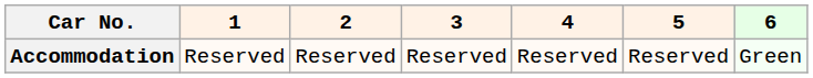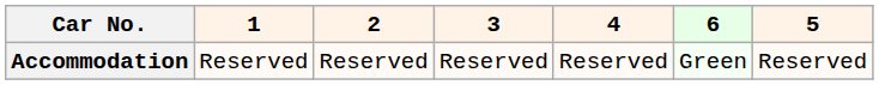 <table class="wikitable">
 <tr>
 <th>Car No.</th>
 <th style="background: #FFF2E6">1</th>
 <th style="background: #FFF2E6">2</th>
 <th style="background: #FFF2E6">3</th>
 <th style="background: #FFF2E6">4</th>
+<th style="background: #E6FFE6">6</th>
 <th style="background: #FFF2E6">5</th>
-<th style="background: #E6FFE6">6</th>
 </tr>
 <tr>
 <th>Accommodation</th>
 <td style="background: #FFFAF5">Reserved</td>
 <td style="background: #FFFAF5">Reserved</td>
 <td style="background: #FFFAF5">Reserved</td>
 <td style="background: #FFFAF5">Reserved</td>
+<td style="background: #F5FFF5">Green</td>
 <td style="background: #FFFAF5">Reserved</td>
-<td style="background: #F5FFF5">Green</td>
 </tr>
 </table>
